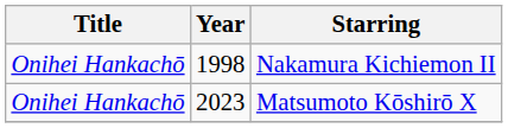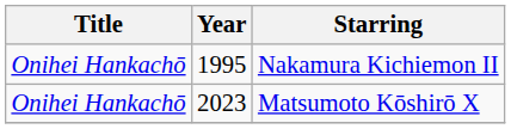 <table class="wikitable ">
 <tr>
 <th>Title</th>
 <th>Year</th>
 <th>Starring</th>
 </tr>
 <tr>
 <td><em><a href='#'>Onihei Hankachō</a></em></td>
-<td>1998</td>
+<td>1995</td>
 <td><a href='#'>Nakamura Kichiemon II</a></td>
 </tr>
 <tr>
 <td><em><a href='#'>Onihei Hankachō</a></em></td>
 <td>2023</td>
 <td><a href='#'>Matsumoto Kōshirō X</a></td>
 </tr>
 <tr>
 </tr>
 </table>
